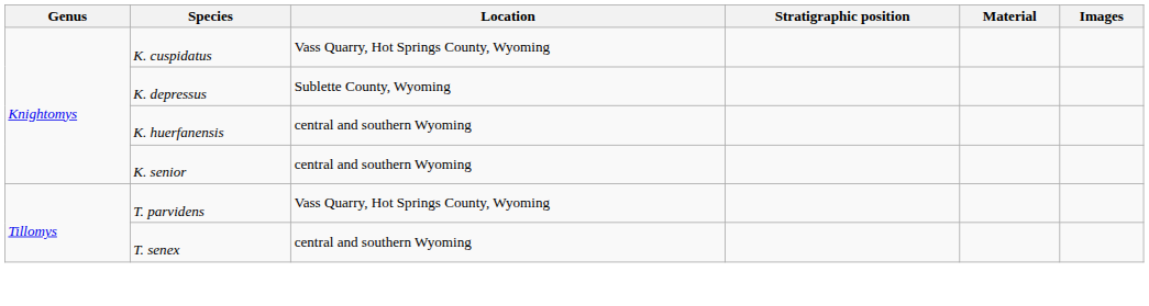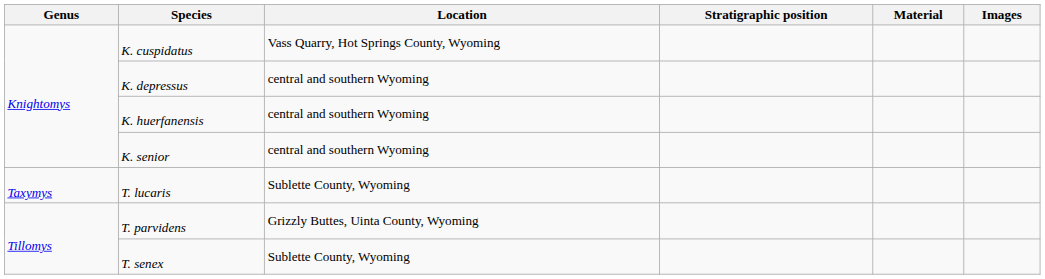 <table class="wikitable sortable"  style="margin:auto; width:100%;">
 <tr>
 <th>Genus</th>
 <th>Species</th>
 <th>Location</th>
 <th>Stratigraphic position</th>
 <th>Material</th>
 <th>Images</th>
 </tr>
 <tr>
 <td rowspan=4><br><em><a href='#'>Knightomys</a></em></td>
 <td><br><em>K. cuspidatus</em></td>
 <td>Vass Quarry, Hot Springs County, Wyoming</td>
 <td></td>
 <td></td>
 <td></td>
 </tr>
 <tr>
 <td><br><em>K. depressus</em></td>
-<td>Sublette County, Wyoming</td>
+<td>central and southern Wyoming</td>
 <td></td>
 <td></td>
 <td></td>
 </tr>
 <tr>
 <td><br><em>K. huerfanensis</em></td>
 <td>central and southern Wyoming</td>
 <td></td>
 <td></td>
 <td></td>
 </tr>
 <tr>
 <td><br><em>K. senior</em></td>
 <td>central and southern Wyoming</td>
 <td></td>
 <td></td>
 <td></td>
 </tr>
 <tr>
+<td rowspan=1><br><em><a href='#'>Taxymys</a></em></td>
+<td><br><em>T. lucaris</em></td>
+<td>Sublette County, Wyoming</td>
+<td></td>
+<td></td>
+<td></td>
+</tr>
+<tr>
 <td rowspan=2><br><em><a href='#'>Tillomys</a></em></td>
 <td><br><em>T. parvidens</em></td>
-<td>Vass Quarry, Hot Springs County, Wyoming</td>
+<td>Grizzly Buttes, Uinta County, Wyoming</td>
 <td></td>
 <td></td>
 <td></td>
 </tr>
 <tr>
 <td><br><em>T. senex</em></td>
-<td>central and southern Wyoming</td>
+<td>Sublette County, Wyoming</td>
 <td></td>
 <td></td>
 <td></td>
 </tr>
 </table>
